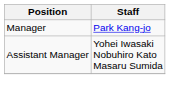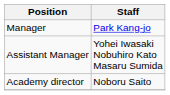 <table class="wikitable">
 <tr>
 <th>Position</th>
 <th>Staff</th>
 </tr>
 <tr>
 <td>Manager</td>
 <td> <a href='#'>Park Kang-jo</a></td>
 </tr>
 <tr>
 <td>Assistant Manager</td>
 <td> Yohei Iwasaki <br>  Nobuhiro Kato <br>  Masaru Sumida</td>
 </tr>
 <tr>
+<td>Academy director</td>
+<td> Noboru Saito</td>
+</tr>
+<tr>
 </tr>
 </table>
